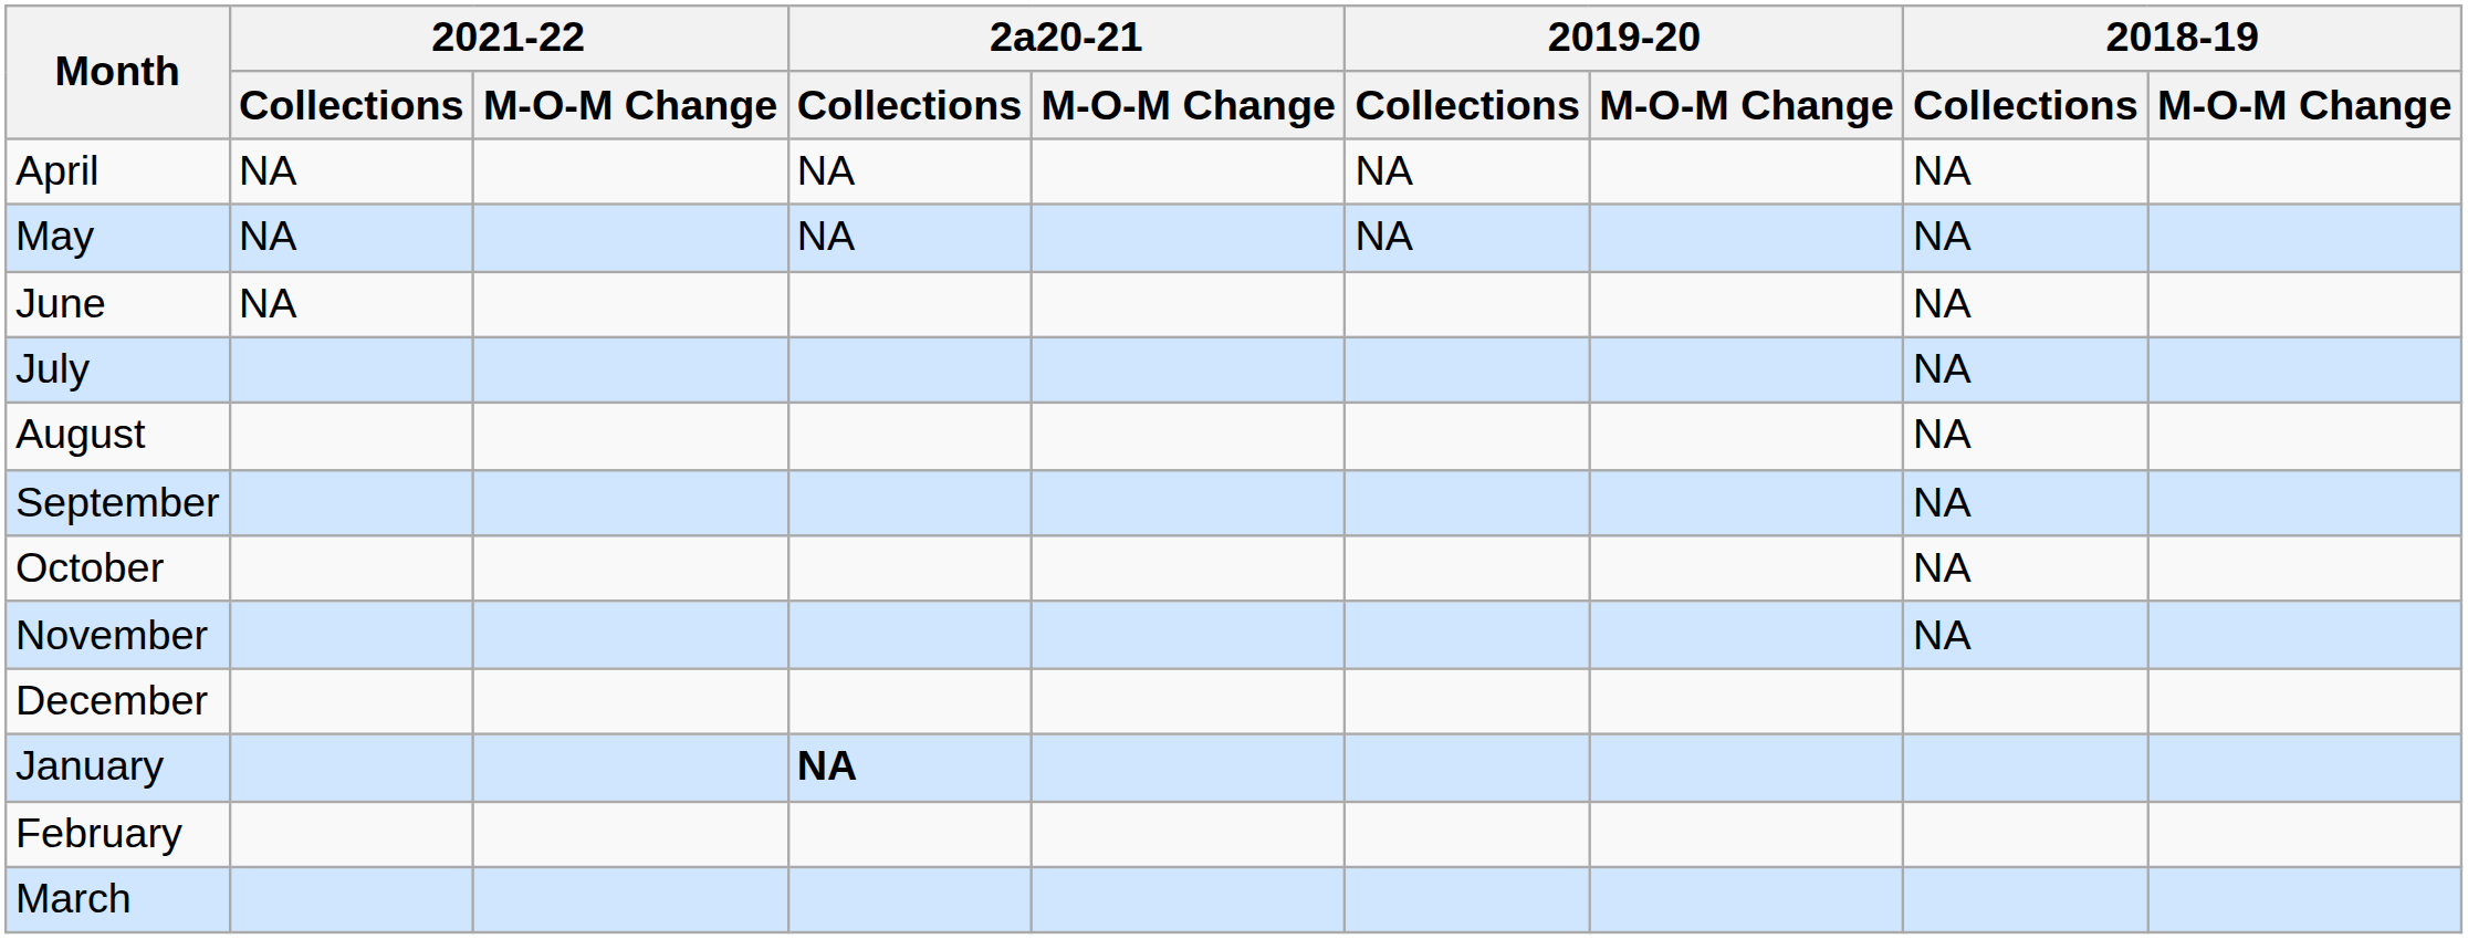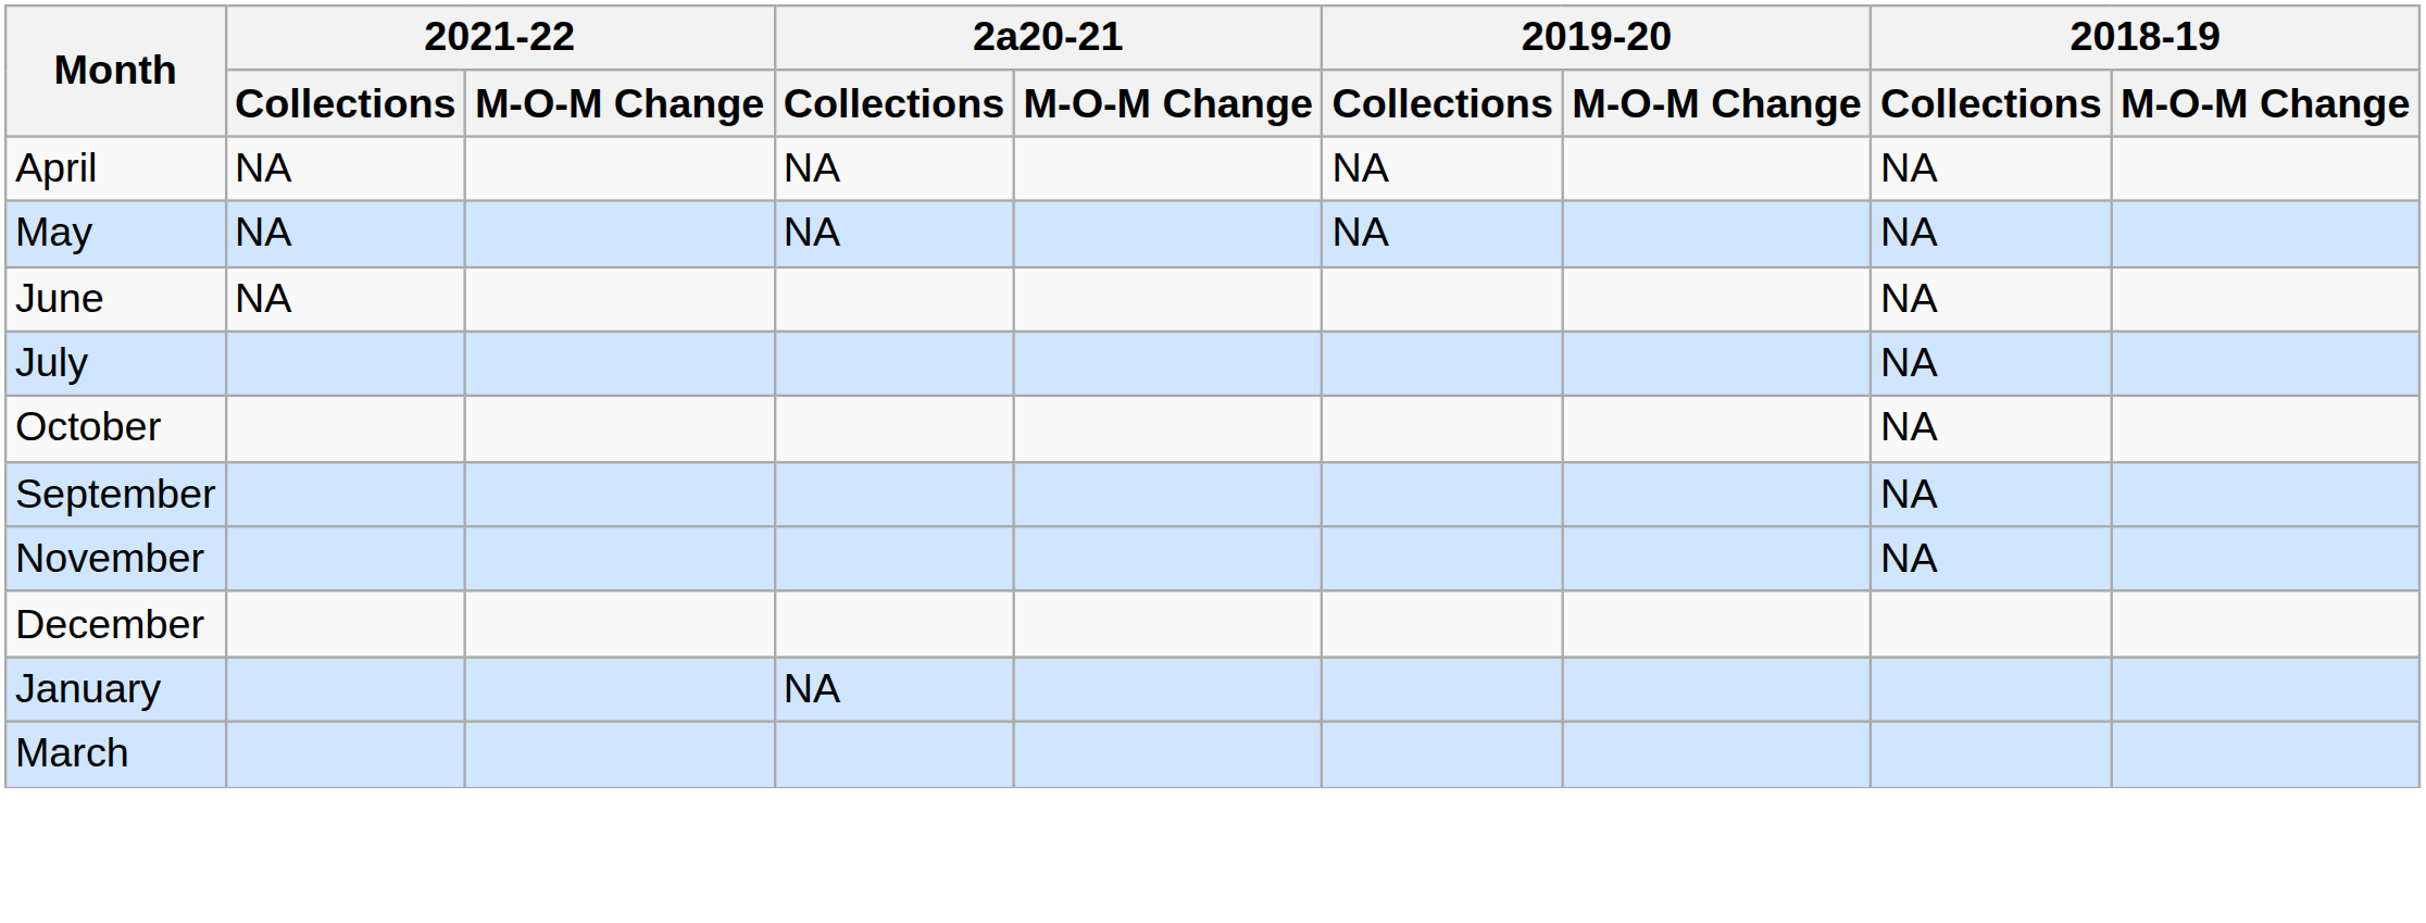 <table class="wikitable sortable">
 <tr>
 <th rowspan="2">Month</th>
 <th colspan=2>2021-22</th>
 <th colspan=2>2a20-21</th>
 <th colspan=2>2019-20</th>
 <th colspan=2>2018-19</th>
 </tr>
 <tr>
 <th>Collections</th>
 <th>M-O-M Change</th>
 <th>Collections</th>
 <th>M-O-M Change</th>
 <th>Collections</th>
 <th>M-O-M Change</th>
 <th>Collections</th>
 <th>M-O-M Change</th>
 </tr>
 <tr>
 <td>April</td>
 <td>NA</td>
 <td></td>
 <td>NA</td>
 <td></td>
 <td>NA</td>
 <td></td>
 <td>NA</td>
 <td></td>
 </tr>
 <tr style="background:#D0E6FF">
 <td>May</td>
 <td>NA</td>
 <td></td>
 <td>NA</td>
 <td></td>
 <td>NA</td>
 <td></td>
 <td>NA</td>
 <td></td>
 </tr>
 <tr>
 <td>June</td>
 <td>NA</td>
 <td></td>
 <td></td>
 <td></td>
 <td></td>
 <td></td>
 <td>NA</td>
 <td></td>
 </tr>
 <tr style="background:#D0E6FF">
 <td>July</td>
 <td></td>
 <td></td>
 <td></td>
 <td></td>
 <td></td>
 <td></td>
 <td>NA</td>
 <td></td>
 </tr>
 <tr>
-<td>August</td>
+<td>October</td>
 <td></td>
 <td></td>
 <td></td>
 <td></td>
 <td></td>
 <td></td>
 <td>NA</td>
 <td></td>
 </tr>
 <tr style="background:#D0E6FF">
 <td>September</td>
-<td></td>
-<td></td>
-<td></td>
-<td></td>
-<td></td>
-<td></td>
-<td>NA</td>
-<td></td>
-</tr>
-<tr>
-<td>October</td>
 <td></td>
 <td></td>
 <td></td>
 <td></td>
 <td></td>
 <td></td>
 <td>NA</td>
 <td></td>
 </tr>
 <tr style="background:#D0E6FF">
 <td>November</td>
 <td></td>
 <td></td>
 <td></td>
 <td></td>
 <td></td>
 <td></td>
 <td>NA</td>
 <td></td>
 </tr>
 <tr>
 <td>December</td>
 <td></td>
 <td></td>
 <td></td>
 <td></td>
 <td></td>
 <td></td>
 <td></td>
 <td></td>
 </tr>
 <tr style="background:#D0E6FF">
 <td>January</td>
 <td></td>
 <td></td>
-<td><strong>NA</strong></td>
-<td></td>
-<td></td>
-<td></td>
-<td></td>
-<td></td>
-</tr>
-<tr>
-<td>February</td>
-<td></td>
-<td></td>
-<td></td>
+<td>NA</td>
 <td></td>
 <td></td>
 <td></td>
 <td></td>
 <td></td>
 </tr>
 <tr style="background:#D0E6FF">
 <td>March</td>
 <td></td>
 <td></td>
 <td></td>
 <td></td>
 <td></td>
 <td></td>
 <td></td>
 <td></td>
 </tr>
 </table>
